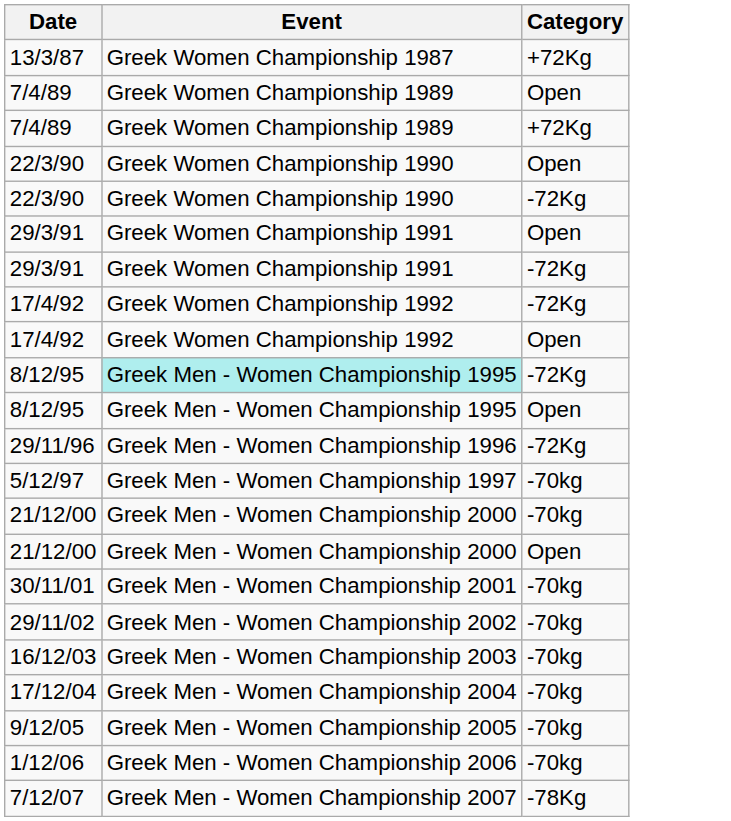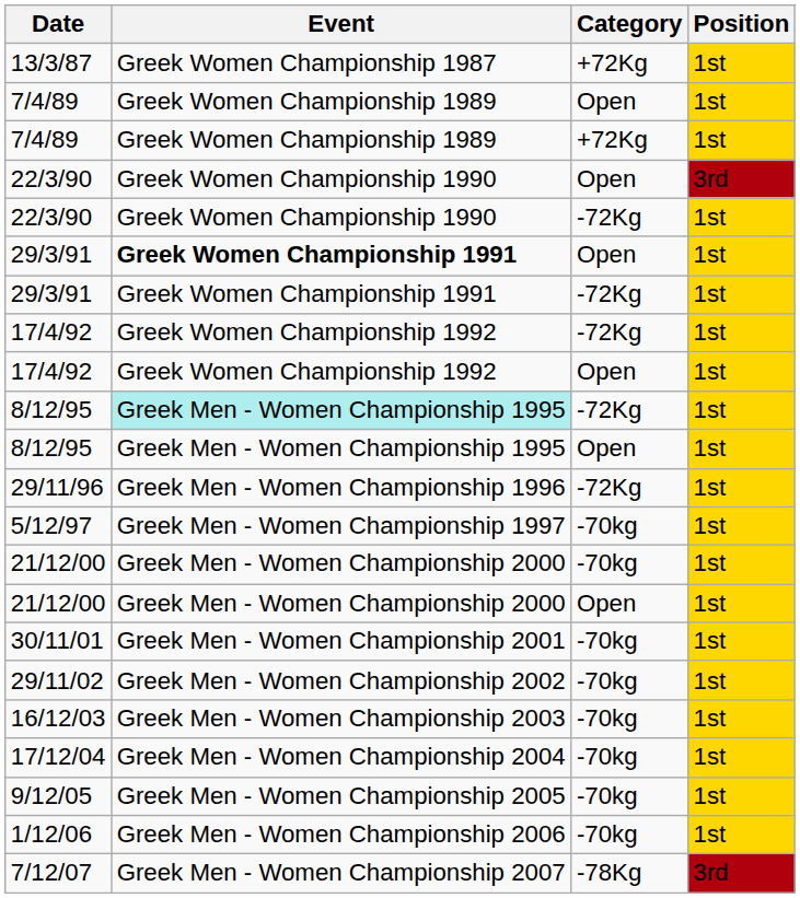 <table class="wikitable">
 <tr>
 <th>Date</th>
 <th>Event</th>
 <th>Category</th>
+<th>Position</th>
 </tr>
 <tr>
 <td>13/3/87</td>
 <td>Greek Women Championship 1987</td>
 <td>+72Kg</td>
+<td bgcolor="gold">1st</td>
 </tr>
 <tr>
 <td>7/4/89</td>
 <td>Greek Women Championship 1989</td>
 <td>Open</td>
+<td bgcolor="gold">1st</td>
 </tr>
 <tr>
 <td>7/4/89</td>
 <td>Greek Women Championship 1989</td>
 <td>+72Kg</td>
+<td bgcolor="gold">1st</td>
 </tr>
 <tr>
 <td>22/3/90</td>
 <td>Greek Women Championship 1990</td>
 <td>Open</td>
+<td bgcolor="bronze">3rd</td>
 </tr>
 <tr>
 <td>22/3/90</td>
 <td>Greek Women Championship 1990</td>
 <td>-72Kg</td>
+<td bgcolor="gold">1st</td>
 </tr>
 <tr>
 <td>29/3/91</td>
-<td>Greek Women Championship 1991</td>
+<td><strong>Greek Women Championship 1991</strong></td>
 <td>Open</td>
+<td bgcolor="gold">1st</td>
 </tr>
 <tr>
 <td>29/3/91</td>
 <td>Greek Women Championship 1991</td>
 <td>-72Kg</td>
+<td bgcolor="gold">1st</td>
 </tr>
 <tr>
 <td>17/4/92</td>
 <td>Greek Women Championship 1992</td>
 <td>-72Kg</td>
+<td bgcolor="gold">1st</td>
 </tr>
 <tr>
 <td>17/4/92</td>
 <td>Greek Women Championship 1992</td>
 <td>Open</td>
+<td bgcolor="gold">1st</td>
 </tr>
 <tr>
 <td>8/12/95</td>
 <td style="background: paleturquoise;">Greek Men - Women Championship 1995</td>
 <td>-72Kg</td>
+<td bgcolor="gold">1st</td>
 </tr>
 <tr>
 <td>8/12/95</td>
 <td>Greek Men - Women Championship 1995</td>
 <td>Open</td>
+<td bgcolor="gold">1st</td>
 </tr>
 <tr>
 <td>29/11/96</td>
 <td>Greek Men - Women Championship 1996</td>
 <td>-72Kg</td>
+<td bgcolor="gold">1st</td>
 </tr>
 <tr>
 <td>5/12/97</td>
 <td>Greek Men - Women Championship 1997</td>
 <td>-70kg</td>
+<td bgcolor="gold">1st</td>
 </tr>
 <tr>
 <td>21/12/00</td>
 <td>Greek Men - Women Championship 2000</td>
 <td>-70kg</td>
+<td bgcolor="gold">1st</td>
 </tr>
 <tr>
 <td>21/12/00</td>
 <td>Greek Men - Women Championship 2000</td>
 <td>Open</td>
+<td bgcolor="gold">1st</td>
 </tr>
 <tr>
 <td>30/11/01</td>
 <td>Greek Men - Women Championship 2001</td>
 <td>-70kg</td>
+<td bgcolor="gold">1st</td>
 </tr>
 <tr>
 <td>29/11/02</td>
 <td>Greek Men - Women Championship 2002</td>
 <td>-70kg</td>
+<td bgcolor="gold">1st</td>
 </tr>
 <tr>
 <td>16/12/03</td>
 <td>Greek Men - Women Championship 2003</td>
 <td>-70kg</td>
+<td bgcolor="gold">1st</td>
 </tr>
 <tr>
 <td>17/12/04</td>
 <td>Greek Men - Women Championship 2004</td>
 <td>-70kg</td>
+<td bgcolor="gold">1st</td>
 </tr>
 <tr>
 <td>9/12/05</td>
 <td>Greek Men - Women Championship 2005</td>
 <td>-70kg</td>
+<td bgcolor="gold">1st</td>
 </tr>
 <tr>
 <td>1/12/06</td>
 <td>Greek Men - Women Championship 2006</td>
 <td>-70kg</td>
+<td bgcolor="gold">1st</td>
 </tr>
 <tr>
 <td>7/12/07</td>
 <td>Greek Men - Women Championship 2007</td>
 <td>-78Kg</td>
+<td bgcolor="bronze">3rd</td>
 </tr>
 </table>
